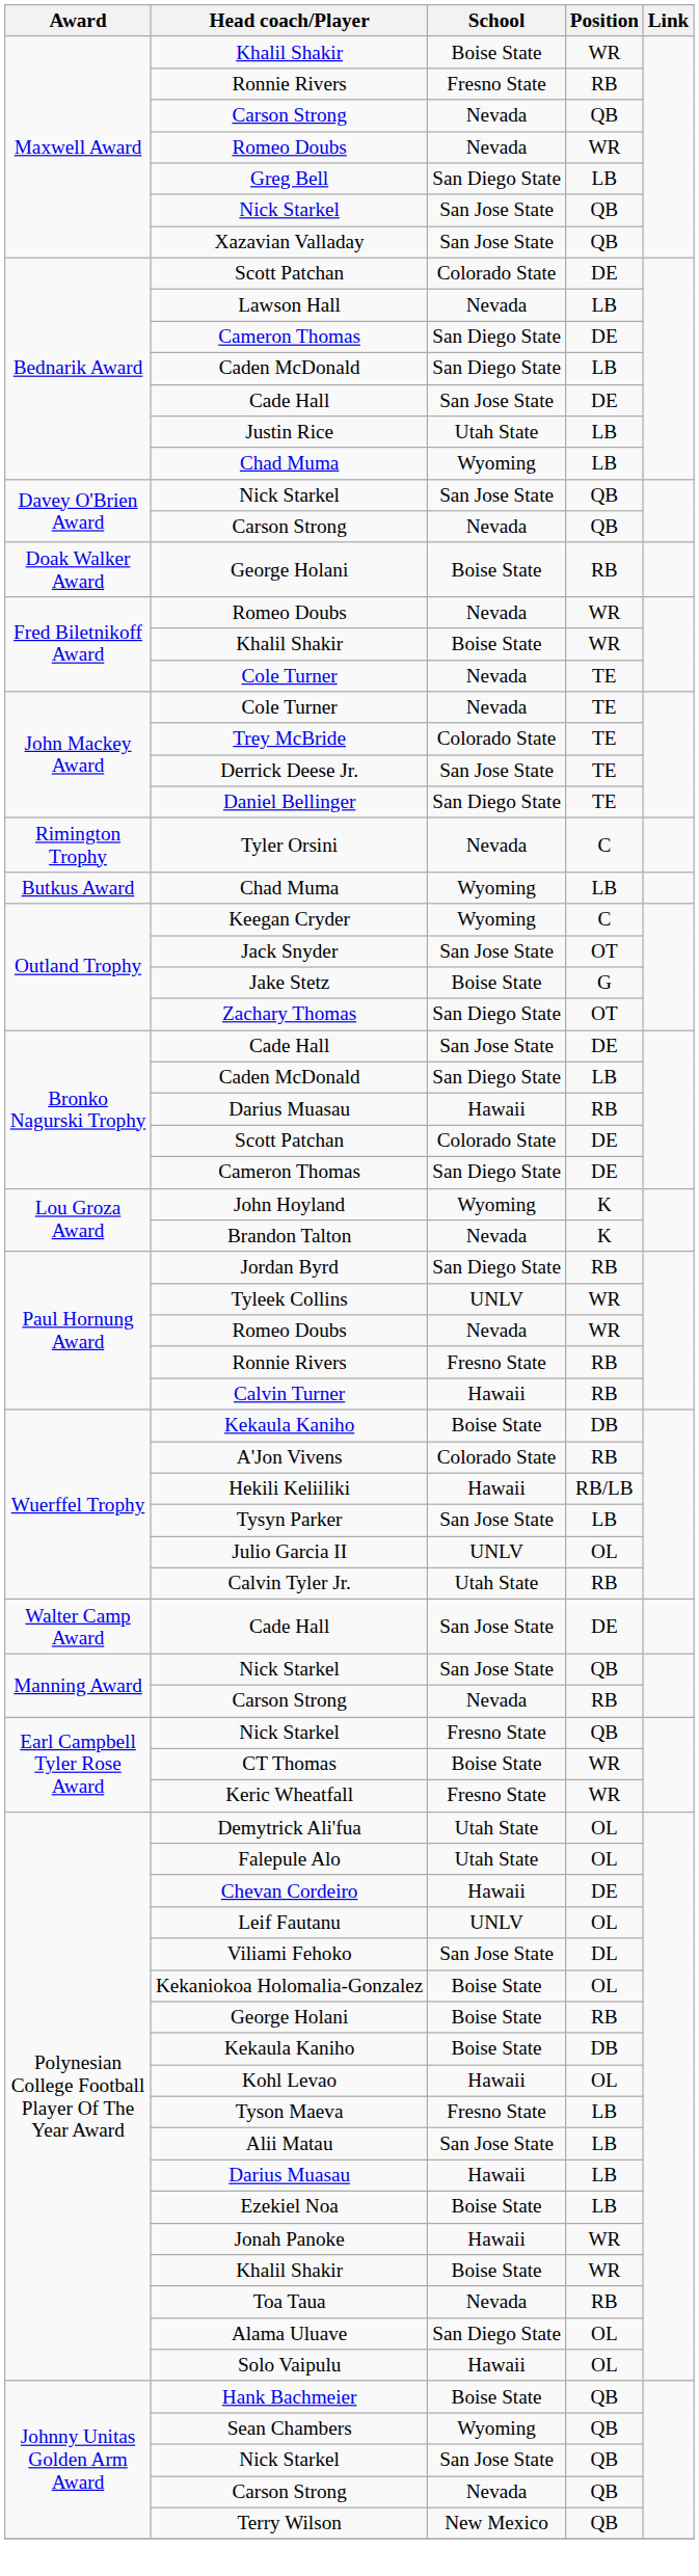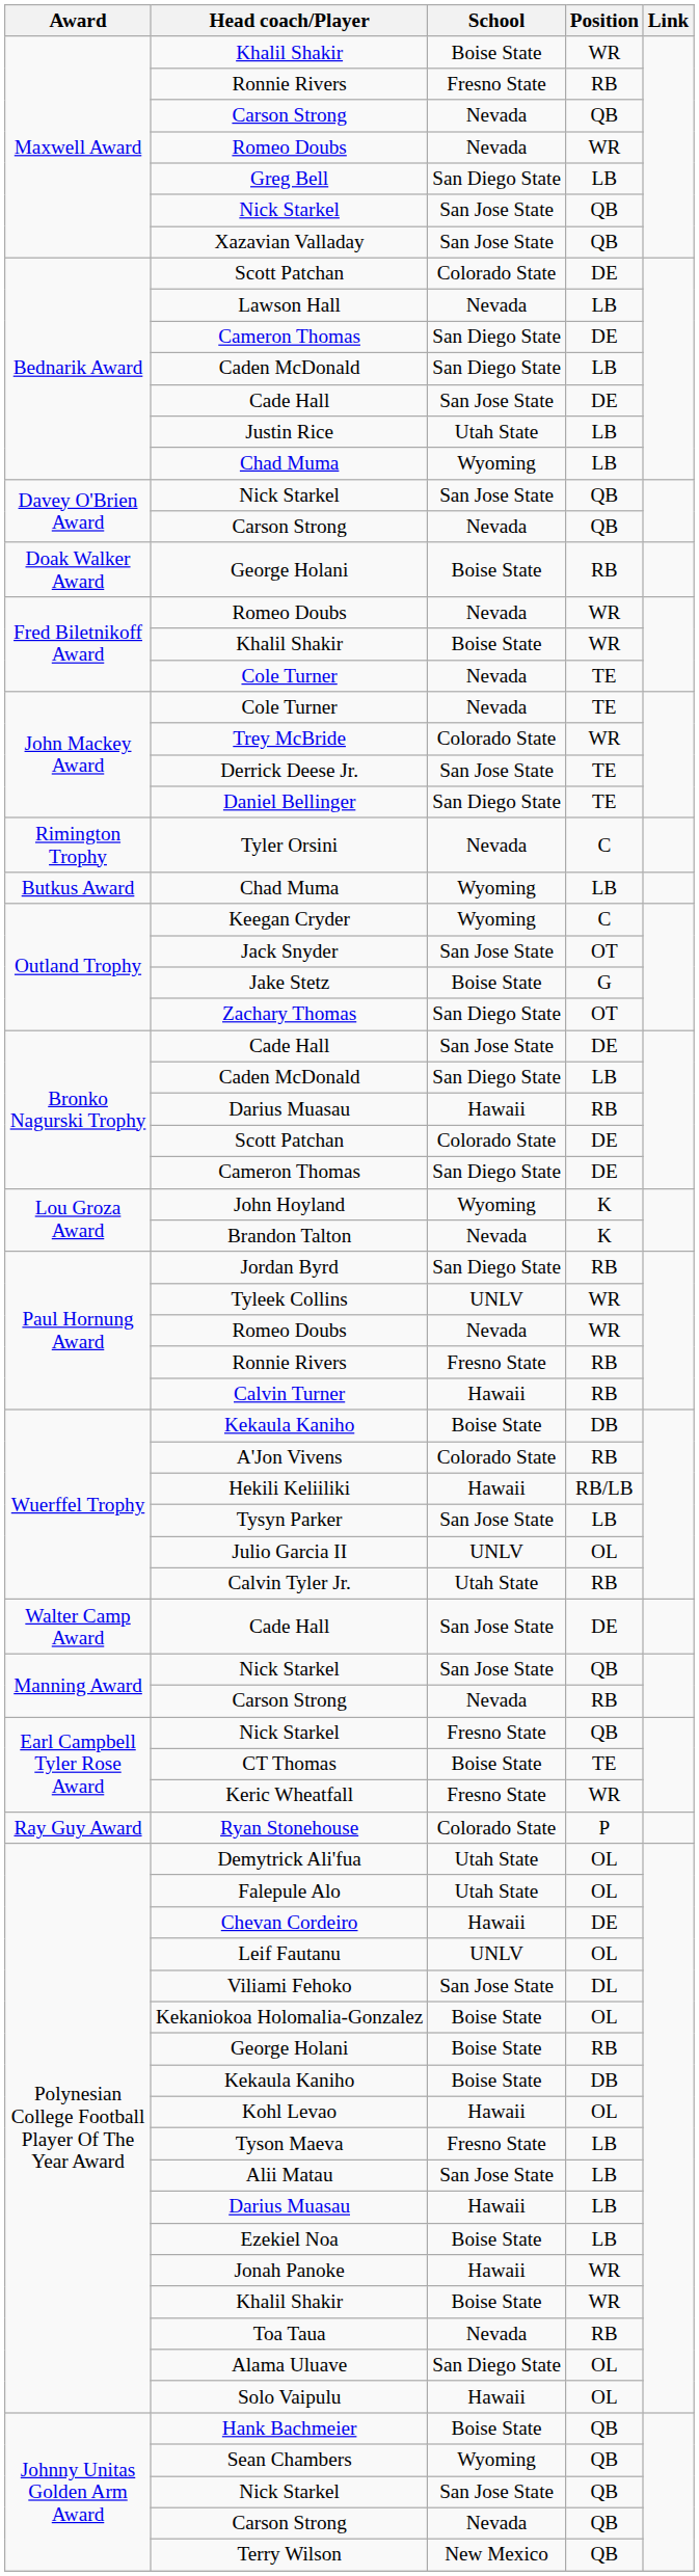 <table class="wikitable sortable" style="text-align: center">
 <tr>
 <th style="width:110px;">Award</th>
 <th>Head coach/Player</th>
 <th>School</th>
 <th>Position</th>
 <th>Link</th>
 </tr>
 <tr>
 <td rowspan=7><a href='#'>Maxwell Award</a></td>
 <td><a href='#'>Khalil Shakir</a></td>
 <td style=>Boise State</td>
 <td>WR</td>
 <td rowspan=7></td>
 </tr>
 <tr>
 <td>Ronnie Rivers</td>
 <td style=>Fresno State</td>
 <td>RB</td>
 </tr>
 <tr>
 <td><a href='#'>Carson Strong</a></td>
 <td style=>Nevada</td>
 <td>QB</td>
 </tr>
 <tr>
 <td><a href='#'>Romeo Doubs</a></td>
 <td style=>Nevada</td>
 <td>WR</td>
 </tr>
 <tr>
 <td><a href='#'>Greg Bell</a></td>
 <td style=>San Diego State</td>
 <td>LB</td>
 </tr>
 <tr>
 <td><a href='#'>Nick Starkel</a></td>
 <td style=>San Jose State</td>
 <td>QB</td>
 </tr>
 <tr>
 <td>Xazavian Valladay</td>
 <td style=>San Jose State</td>
 <td>QB</td>
 </tr>
 <tr>
 <td rowspan=7><a href='#'>Bednarik Award</a></td>
 <td>Scott Patchan</td>
 <td style=>Colorado State</td>
 <td>DE</td>
 <td rowspan=7></td>
 </tr>
 <tr>
 <td>Lawson Hall</td>
 <td style=>Nevada</td>
 <td>LB</td>
 </tr>
 <tr>
 <td><a href='#'>Cameron Thomas</a></td>
 <td style=>San Diego State</td>
 <td>DE</td>
 </tr>
 <tr>
 <td>Caden McDonald</td>
 <td style=>San Diego State</td>
 <td>LB</td>
 </tr>
 <tr>
 <td>Cade Hall</td>
 <td style=>San Jose State</td>
 <td>DE</td>
 </tr>
 <tr>
 <td>Justin Rice</td>
 <td style=>Utah State</td>
 <td>LB</td>
 </tr>
 <tr>
 <td><a href='#'>Chad Muma</a></td>
 <td style=>Wyoming</td>
 <td>LB</td>
 </tr>
 <tr>
 <td rowspan=2><a href='#'>Davey O'Brien Award</a></td>
 <td>Nick Starkel</td>
 <td style=>San Jose State</td>
 <td>QB</td>
 <td rowspan=2></td>
 </tr>
 <tr>
 <td>Carson Strong</td>
 <td style=>Nevada</td>
 <td>QB</td>
 </tr>
 <tr>
 <td><a href='#'>Doak Walker Award</a></td>
 <td>George Holani</td>
 <td style=>Boise State</td>
 <td>RB</td>
 <td></td>
 </tr>
 <tr>
 <td rowspan=3><a href='#'>Fred Biletnikoff Award</a></td>
 <td>Romeo Doubs</td>
 <td style=>Nevada</td>
 <td>WR</td>
 <td rowspan=3></td>
 </tr>
 <tr>
 <td>Khalil Shakir</td>
 <td style=>Boise State</td>
 <td>WR</td>
 </tr>
 <tr>
 <td><a href='#'>Cole Turner</a></td>
 <td style=>Nevada</td>
 <td>TE</td>
 </tr>
 <tr>
 <td rowspan=4><a href='#'>John Mackey Award</a></td>
 <td>Cole Turner</td>
 <td style=>Nevada</td>
 <td>TE</td>
 <td rowspan=4></td>
 </tr>
 <tr>
 <td><a href='#'>Trey McBride</a></td>
 <td style=>Colorado State</td>
-<td>TE</td>
+<td>WR</td>
 </tr>
 <tr>
 <td>Derrick Deese Jr.</td>
 <td style=>San Jose State</td>
 <td>TE</td>
 </tr>
 <tr>
 <td><a href='#'>Daniel Bellinger</a></td>
 <td style=>San Diego State</td>
 <td>TE</td>
 </tr>
 <tr>
 <td><a href='#'>Rimington Trophy</a></td>
 <td>Tyler Orsini</td>
 <td style=>Nevada</td>
 <td>C</td>
 <td></td>
 </tr>
 <tr>
 <td><a href='#'>Butkus Award</a></td>
 <td>Chad Muma</td>
 <td style=>Wyoming</td>
 <td>LB</td>
 <td></td>
 </tr>
 <tr>
 <td rowspan=4><a href='#'>Outland Trophy</a></td>
 <td>Keegan Cryder</td>
 <td style=>Wyoming</td>
 <td>C</td>
 <td rowspan=4></td>
 </tr>
 <tr>
 <td>Jack Snyder</td>
 <td style=>San Jose State</td>
 <td>OT</td>
 </tr>
 <tr>
 <td>Jake Stetz</td>
 <td style=>Boise State</td>
 <td>G</td>
 </tr>
 <tr>
 <td><a href='#'>Zachary Thomas</a></td>
 <td style=>San Diego State</td>
 <td>OT</td>
 </tr>
 <tr>
 <td rowspan=5><a href='#'>Bronko Nagurski Trophy</a></td>
 <td>Cade Hall</td>
 <td style=>San Jose State</td>
 <td>DE</td>
 <td rowspan=5></td>
 </tr>
 <tr>
 <td>Caden McDonald</td>
 <td style=>San Diego State</td>
 <td>LB</td>
 </tr>
 <tr>
 <td>Darius Muasau</td>
 <td style=>Hawaii</td>
 <td>RB</td>
 </tr>
 <tr>
 <td>Scott Patchan</td>
 <td style=>Colorado State</td>
 <td>DE</td>
 </tr>
 <tr>
 <td>Cameron Thomas</td>
 <td style=>San Diego State</td>
 <td>DE</td>
 </tr>
 <tr>
 <td rowspan=2><a href='#'>Lou Groza Award</a></td>
 <td>John Hoyland</td>
 <td style=>Wyoming</td>
 <td>K</td>
 <td rowspan=2></td>
 </tr>
 <tr>
 <td>Brandon Talton</td>
 <td style=>Nevada</td>
 <td>K</td>
 </tr>
 <tr>
 <td rowspan=5><a href='#'>Paul Hornung Award</a></td>
 <td>Jordan Byrd</td>
 <td style=>San Diego State</td>
 <td>RB</td>
 <td rowspan=5></td>
 </tr>
 <tr>
 <td>Tyleek Collins</td>
 <td style=>UNLV</td>
 <td>WR</td>
 </tr>
 <tr>
 <td>Romeo Doubs</td>
 <td style=>Nevada</td>
 <td>WR</td>
 </tr>
 <tr>
 <td>Ronnie Rivers</td>
 <td style=>Fresno State</td>
 <td>RB</td>
 </tr>
 <tr>
 <td><a href='#'>Calvin Turner</a></td>
 <td style=>Hawaii</td>
 <td>RB</td>
 </tr>
 <tr>
 <td rowspan=6><a href='#'>Wuerffel Trophy</a></td>
 <td><a href='#'>Kekaula Kaniho</a></td>
 <td style=>Boise State</td>
 <td>DB</td>
 <td rowspan=6></td>
 </tr>
 <tr>
 <td>A'Jon Vivens</td>
 <td style=>Colorado State</td>
 <td>RB</td>
 </tr>
 <tr>
 <td>Hekili Keliiliki</td>
 <td style=>Hawaii</td>
 <td>RB/LB</td>
 </tr>
 <tr>
 <td>Tysyn Parker</td>
 <td style=>San Jose State</td>
 <td>LB</td>
 </tr>
 <tr>
 <td>Julio Garcia II</td>
 <td style=>UNLV</td>
 <td>OL</td>
 </tr>
 <tr>
 <td>Calvin Tyler Jr.</td>
 <td style=>Utah State</td>
 <td>RB</td>
 </tr>
 <tr>
 <td><a href='#'>Walter Camp Award</a></td>
 <td>Cade Hall</td>
 <td style=>San Jose State</td>
 <td>DE</td>
 <td></td>
 </tr>
 <tr>
 <td rowspan=2><a href='#'>Manning Award</a></td>
 <td>Nick Starkel</td>
 <td style=>San Jose State</td>
 <td>QB</td>
 <td rowspan=2></td>
 </tr>
 <tr>
 <td>Carson Strong</td>
 <td style=>Nevada</td>
 <td>RB</td>
 </tr>
 <tr>
 <td rowspan=3><a href='#'>Earl Campbell Tyler Rose Award</a></td>
 <td>Nick Starkel</td>
 <td style=>Fresno State</td>
 <td>QB</td>
 <td rowspan=3></td>
 </tr>
 <tr>
 <td>CT Thomas</td>
 <td style=>Boise State</td>
-<td>WR</td>
+<td>TE</td>
 </tr>
 <tr>
 <td>Keric Wheatfall</td>
 <td style=>Fresno State</td>
 <td>WR</td>
+</tr>
+<tr>
+<td><a href='#'>Ray Guy Award</a></td>
+<td><a href='#'>Ryan Stonehouse</a></td>
+<td style=>Colorado State</td>
+<td>P</td>
+<td></td>
 </tr>
 <tr>
 <td rowspan=18>Polynesian College Football Player Of The Year Award</td>
 <td>Demytrick Ali'fua</td>
 <td style=>Utah State</td>
 <td>OL</td>
 <td rowspan=18></td>
 </tr>
 <tr>
 <td>Falepule Alo</td>
 <td style=>Utah State</td>
 <td>OL</td>
 </tr>
 <tr>
 <td><a href='#'>Chevan Cordeiro</a></td>
 <td style=>Hawaii</td>
 <td>DE</td>
 </tr>
 <tr>
 <td>Leif Fautanu</td>
 <td style=>UNLV</td>
 <td>OL</td>
 </tr>
 <tr>
 <td>Viliami Fehoko</td>
 <td style=>San Jose State</td>
 <td>DL</td>
 </tr>
 <tr>
 <td>Kekaniokoa Holomalia-Gonzalez</td>
 <td style=>Boise State</td>
 <td>OL</td>
 </tr>
 <tr>
 <td>George Holani</td>
 <td style=>Boise State</td>
 <td>RB</td>
 </tr>
 <tr>
 <td>Kekaula Kaniho</td>
 <td style=>Boise State</td>
 <td>DB</td>
 </tr>
 <tr>
 <td>Kohl Levao</td>
 <td style=>Hawaii</td>
 <td>OL</td>
 </tr>
 <tr>
 <td>Tyson Maeva</td>
 <td style=>Fresno State</td>
 <td>LB</td>
 </tr>
 <tr>
 <td>Alii Matau</td>
 <td style=>San Jose State</td>
 <td>LB</td>
 </tr>
 <tr>
 <td><a href='#'>Darius Muasau</a></td>
 <td style=>Hawaii</td>
 <td>LB</td>
 </tr>
 <tr>
 <td>Ezekiel Noa</td>
 <td style=>Boise State</td>
 <td>LB</td>
 </tr>
 <tr>
 <td>Jonah Panoke</td>
 <td style=>Hawaii</td>
 <td>WR</td>
 </tr>
 <tr>
 <td>Khalil Shakir</td>
 <td style=>Boise State</td>
 <td>WR</td>
 </tr>
 <tr>
 <td>Toa Taua</td>
 <td style=>Nevada</td>
 <td>RB</td>
 </tr>
 <tr>
 <td>Alama Uluave</td>
 <td style=>San Diego State</td>
 <td>OL</td>
 </tr>
 <tr>
 <td>Solo Vaipulu</td>
 <td style=>Hawaii</td>
 <td>OL</td>
 </tr>
 <tr>
 <td rowspan=5><a href='#'>Johnny Unitas Golden Arm Award</a></td>
 <td><a href='#'>Hank Bachmeier</a></td>
 <td style=>Boise State</td>
 <td>QB</td>
 <td rowspan=5></td>
 </tr>
 <tr>
 <td>Sean Chambers</td>
 <td style=>Wyoming</td>
 <td>QB</td>
 </tr>
 <tr>
 <td>Nick Starkel</td>
 <td style=>San Jose State</td>
 <td>QB</td>
 </tr>
 <tr>
 <td>Carson Strong</td>
 <td style=>Nevada</td>
 <td>QB</td>
 </tr>
 <tr>
 <td>Terry Wilson</td>
 <td style=>New Mexico</td>
 <td>QB</td>
 </tr>
 <tr>
 </tr>
 </table>
